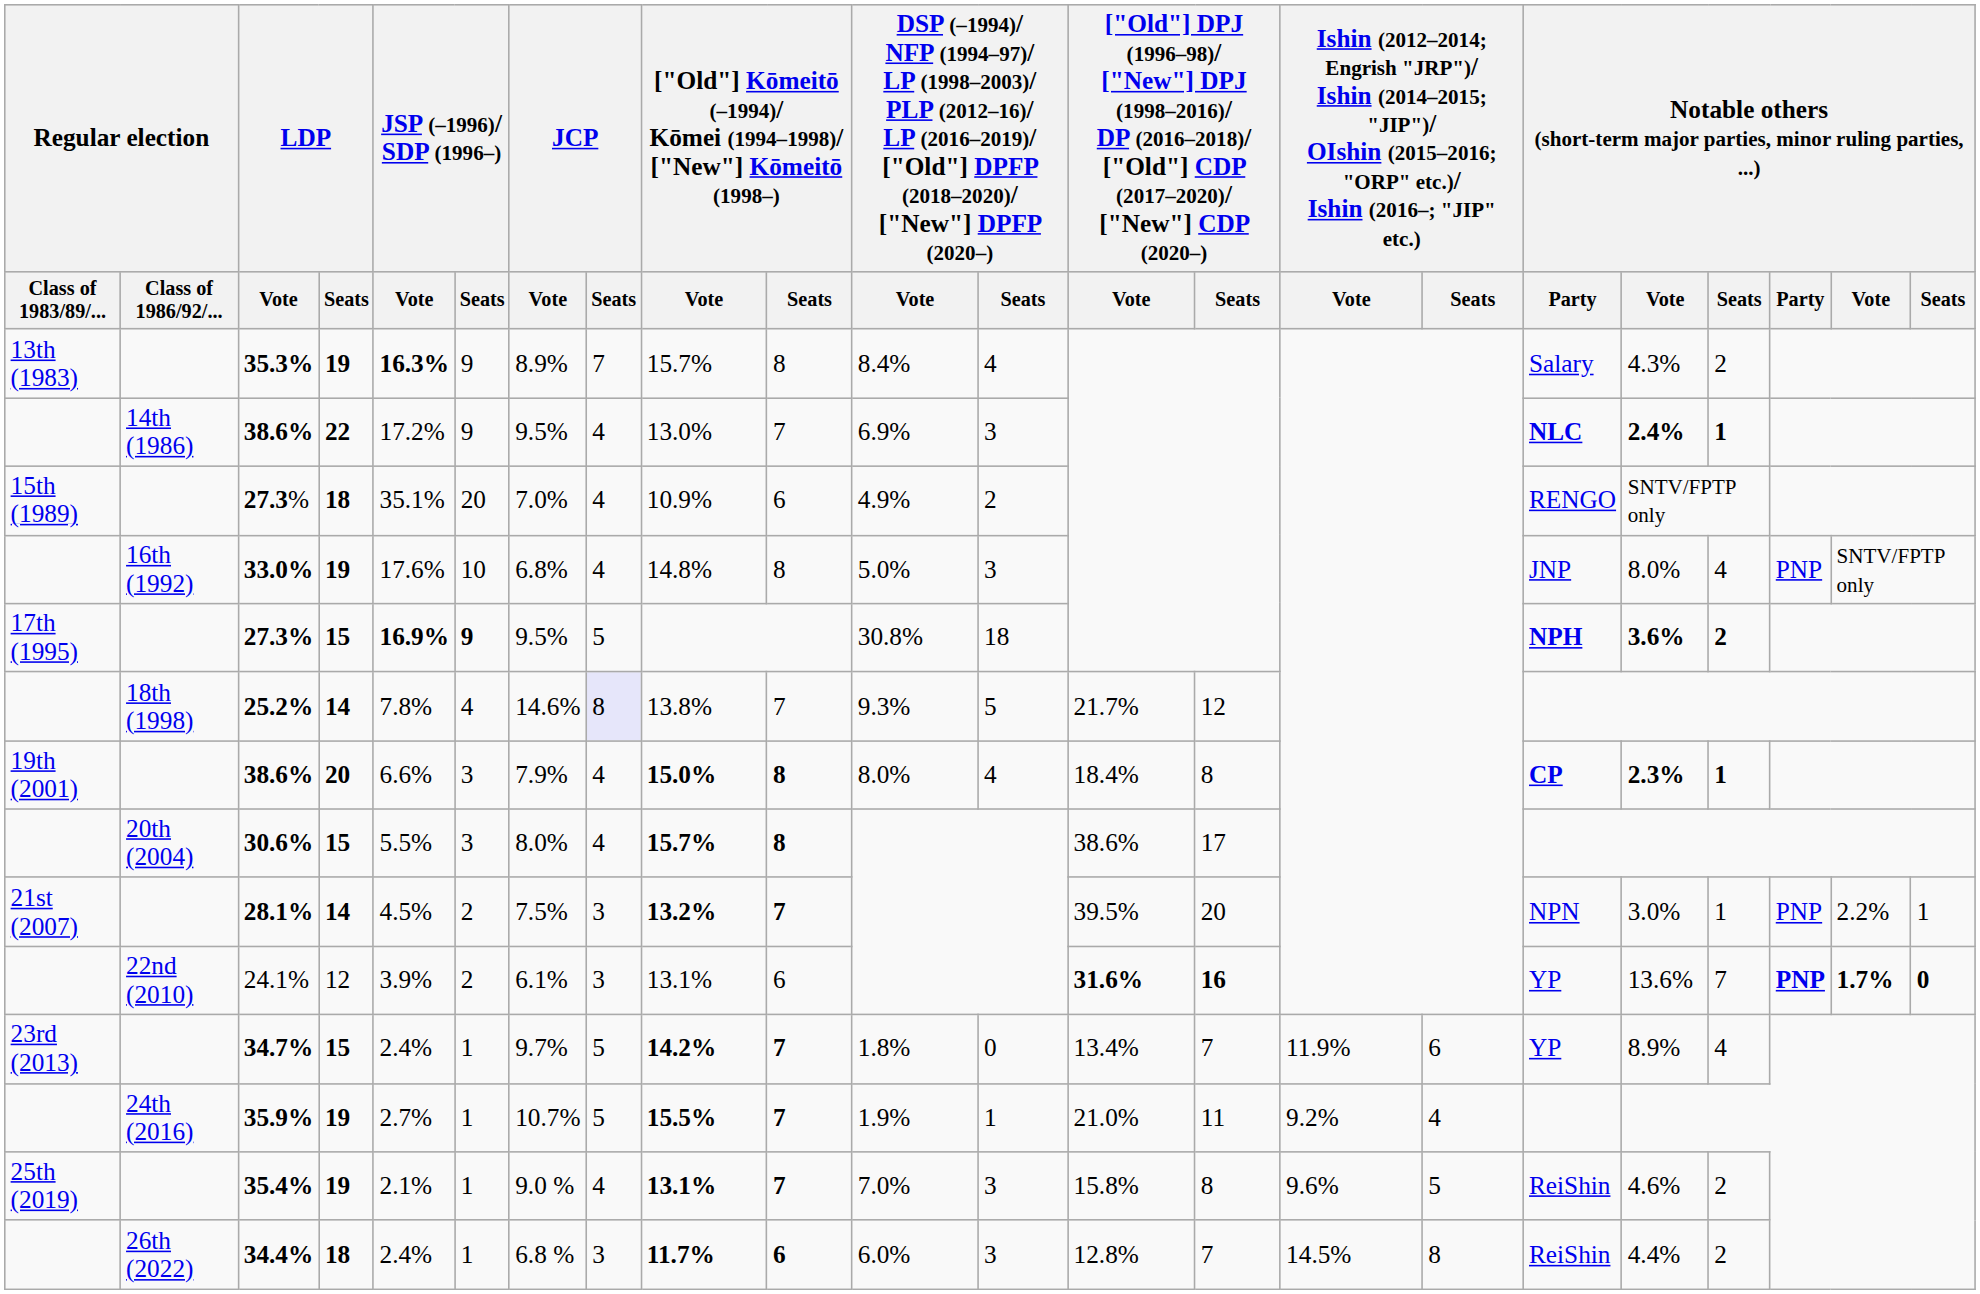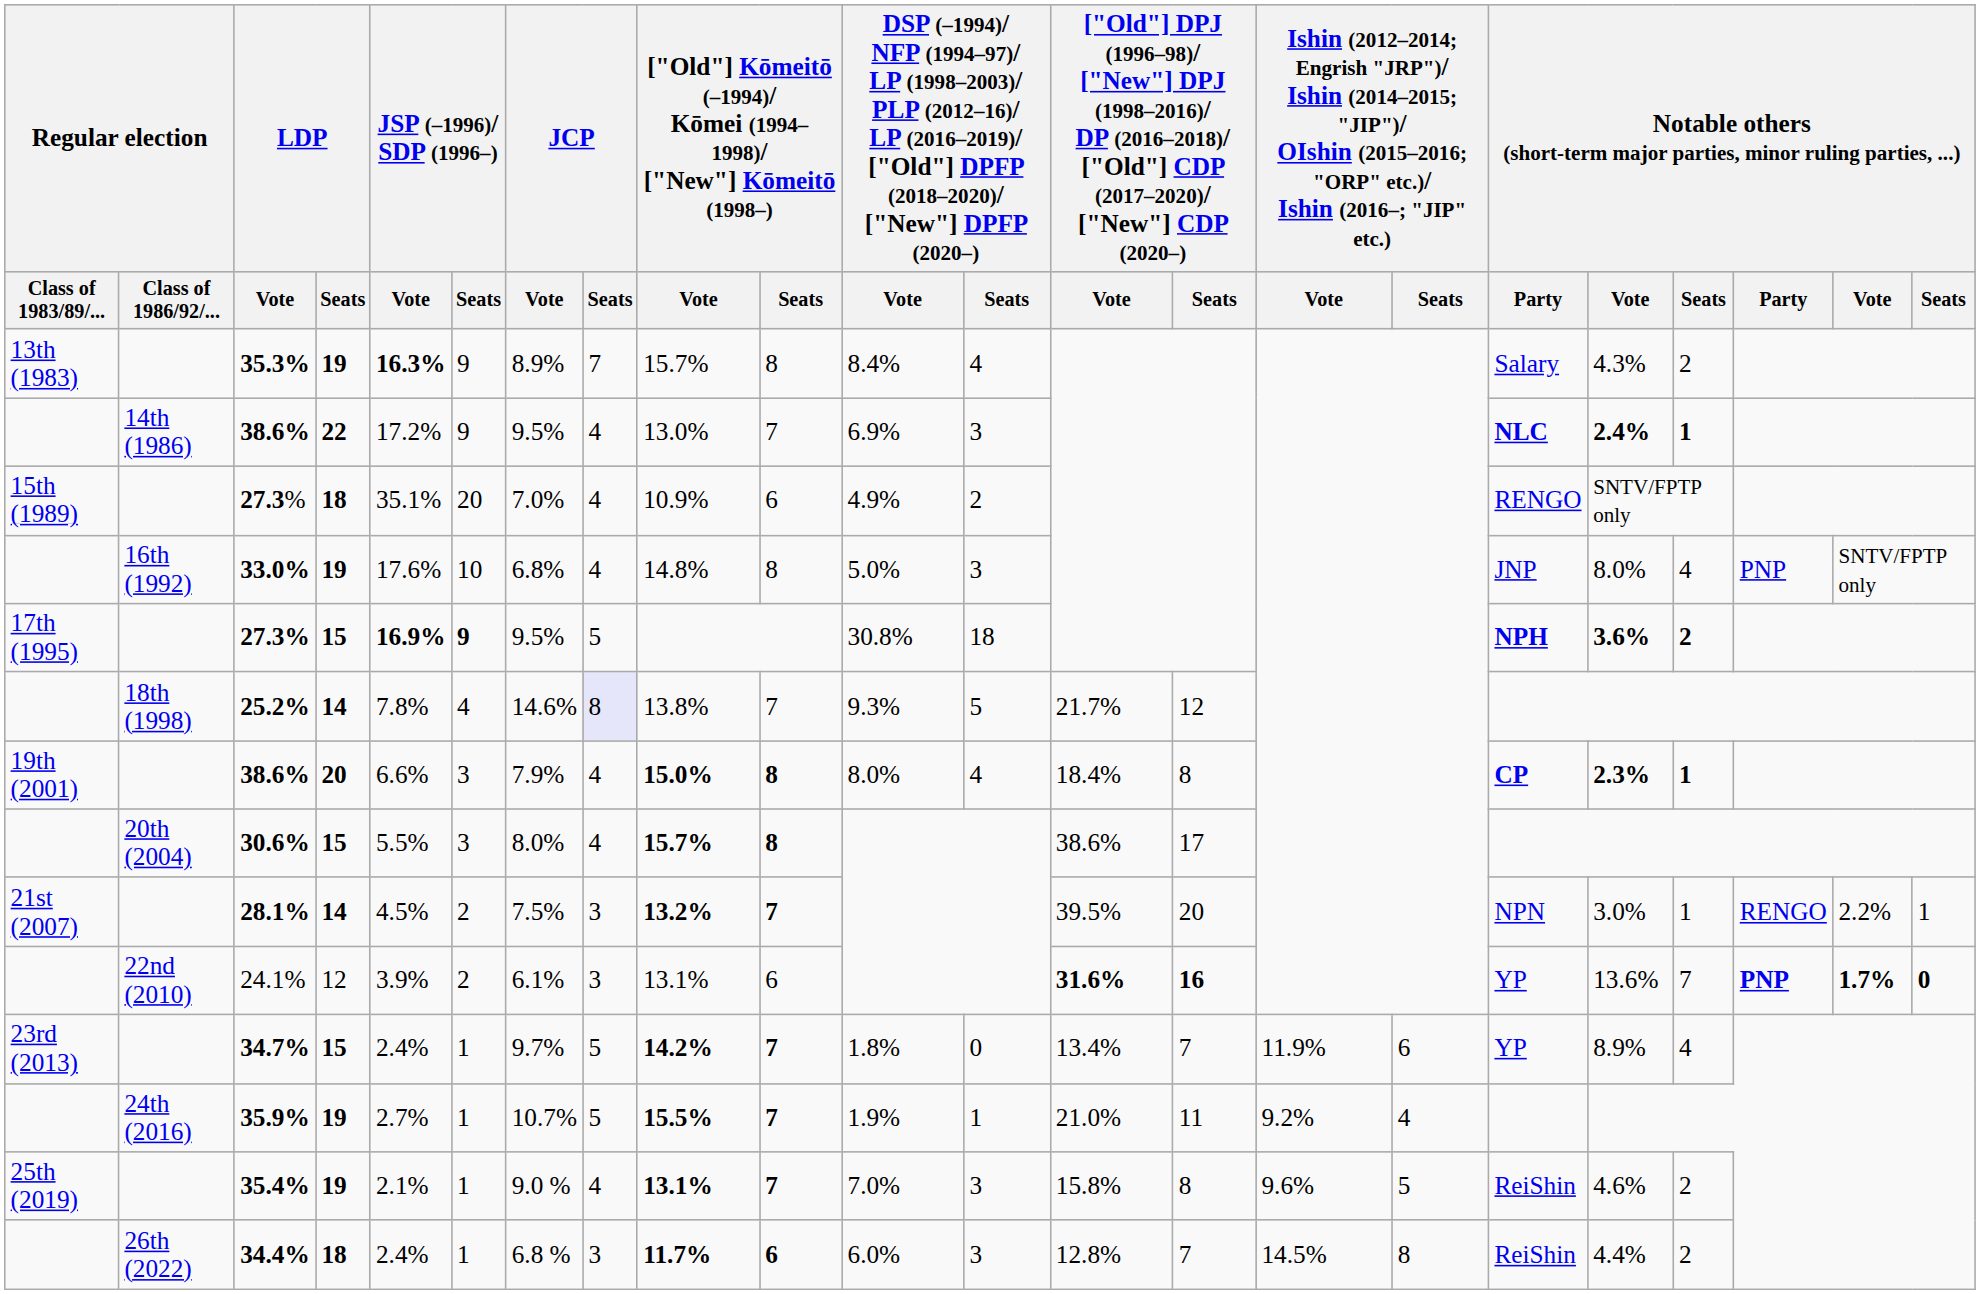 <table class="wikitable">
 <tr>
 <th colspan="2">Regular election</th>
 <th colspan="2"><a href='#'>LDP</a></th>
 <th colspan="2"><a href='#'>JSP</a> <small>(–1996)</small>/<br><a href='#'>SDP</a> <small>(1996–)</small></th>
 <th colspan="2"><a href='#'>JCP</a></th>
 <th colspan="2">["Old"] <a href='#'>Kōmeitō</a> <small>(–1994)</small>/<br>Kōmei <small>(1994–1998)</small>/<br>["New"] <a href='#'>Kōmeitō</a> <small>(1998–)</small></th>
 <th colspan="2"><a href='#'>DSP</a> <small>(–1994)</small>/<br><a href='#'>NFP</a> <small>(1994–97)</small>/<br><a href='#'>LP</a> <small>(1998–2003)</small>/<br><a href='#'>PLP</a> <small>(2012–16)</small>/<br><a href='#'>LP</a> <small>(2016–2019)</small>/<br>["Old"] <a href='#'>DPFP</a> <small>(2018–2020)</small>/<br>["New"] <a href='#'>DPFP</a> <small>(2020–)</small></th>
 <th colspan="2"><a href='#'>["Old"] DPJ</a> <small>(1996–98)</small>/<br><a href='#'>["New"] DPJ</a> <small>(1998–2016)</small>/<br><a href='#'>DP</a> <small>(2016–2018)</small>/<br>["Old"] <a href='#'>CDP</a> <small>(2017–2020)</small>/<br>["New"] <a href='#'>CDP</a> <small>(2020–)</small></th>
 <th colspan="2"><a href='#'>Ishin</a> <small>(2012–2014; Engrish "JRP")</small>/<br><a href='#'>Ishin</a> <small>(2014–2015; "JIP")</small>/<br><a href='#'>OIshin</a> <small>(2015–2016; "ORP" etc.)</small>/<br><a href='#'>Ishin</a> <small>(2016–; "JIP" etc.)</small></th>
 <th colspan="6">Notable others<br><small>(short-term major parties, minor ruling parties, ...)</small></th>
 </tr>
 <tr style="font-size: 80%;">
 <th>Class of<br>1983/89/...</th>
 <th>Class of<br>1986/92/...</th>
 <th>Vote</th>
 <th>Seats</th>
 <th>Vote</th>
 <th>Seats</th>
 <th>Vote</th>
 <th>Seats</th>
 <th>Vote</th>
 <th>Seats</th>
 <th>Vote</th>
 <th>Seats</th>
 <th>Vote</th>
 <th>Seats</th>
 <th>Vote</th>
 <th>Seats</th>
 <th>Party</th>
 <th>Vote</th>
 <th>Seats</th>
 <th>Party</th>
 <th>Vote</th>
 <th>Seats</th>
 </tr>
 <tr>
 <td><a href='#'>13th (1983)</a></td>
 <td></td>
 <td><strong>35.3%</strong></td>
 <td><strong>19</strong></td>
 <td><strong>16.3%</strong></td>
 <td>9</td>
 <td>8.9%</td>
 <td>7</td>
 <td>15.7%</td>
 <td>8</td>
 <td>8.4%</td>
 <td>4</td>
 <td colspan="2" rowspan="5"></td>
 <td colspan="2" rowspan="10"></td>
 <td><a href='#'>Salary</a></td>
 <td>4.3%</td>
 <td>2</td>
 <td colspan="3"></td>
 </tr>
 <tr>
 <td></td>
 <td><a href='#'>14th (1986)</a></td>
 <td><strong>38.6%</strong></td>
 <td><strong>22</strong></td>
 <td>17.2%</td>
 <td>9</td>
 <td>9.5%</td>
 <td>4</td>
 <td>13.0%</td>
 <td>7</td>
 <td>6.9%</td>
 <td>3</td>
 <td><strong><a href='#'>NLC</a></strong></td>
 <td><strong>2.4%</strong></td>
 <td><strong>1</strong></td>
 <td colspan="3"></td>
 </tr>
 <tr>
 <td><a href='#'>15th (1989)</a></td>
 <td></td>
 <td><strong>27.3</strong>%</td>
 <td><strong>18</strong></td>
 <td>35.1%</td>
 <td>20</td>
 <td>7.0%</td>
 <td>4</td>
 <td>10.9%</td>
 <td>6</td>
 <td>4.9%</td>
 <td>2</td>
 <td><a href='#'>RENGO</a></td>
 <td colspan="2"><small>SNTV/FPTP only</small></td>
 <td colspan="3"></td>
 </tr>
 <tr>
 <td></td>
 <td><a href='#'>16th (1992)</a></td>
 <td><strong>33.0%</strong></td>
 <td><strong>19</strong></td>
 <td>17.6%</td>
 <td>10</td>
 <td>6.8%</td>
 <td>4</td>
 <td>14.8%</td>
 <td>8</td>
 <td>5.0%</td>
 <td>3</td>
 <td><a href='#'>JNP</a></td>
 <td>8.0%</td>
 <td>4</td>
 <td><a href='#'>PNP</a></td>
 <td colspan="2"><small>SNTV/FPTP only</small></td>
 </tr>
 <tr>
 <td><a href='#'>17th (1995)</a></td>
 <td></td>
 <td><strong>27.3%</strong></td>
 <td><strong>15</strong></td>
 <td><strong>16.9%</strong></td>
 <td><strong>9</strong></td>
 <td>9.5%</td>
 <td>5</td>
 <td colspan="2"></td>
 <td>30.8%</td>
 <td>18</td>
 <td><strong><a href='#'>NPH</a></strong></td>
 <td><strong>3.6%</strong></td>
 <td><strong>2</strong></td>
 </tr>
 <tr>
 <td></td>
 <td><a href='#'>18th (1998)</a></td>
 <td><strong>25.2%</strong></td>
 <td><strong>14</strong></td>
 <td>7.8%</td>
 <td>4</td>
 <td>14.6%</td>
 <td style="background: lavender;">8</td>
 <td>13.8%</td>
 <td>7</td>
 <td>9.3%</td>
 <td>5</td>
 <td>21.7%</td>
 <td>12</td>
 <td colspan="6"></td>
 </tr>
 <tr>
 <td><a href='#'>19th (2001)</a></td>
 <td></td>
 <td><strong>38.6%</strong></td>
 <td><strong>20</strong></td>
 <td>6.6%</td>
 <td>3</td>
 <td>7.9%</td>
 <td>4</td>
 <td><strong>15.0%</strong></td>
 <td><strong>8</strong></td>
 <td>8.0%</td>
 <td>4</td>
 <td>18.4%</td>
 <td>8</td>
 <td><strong><a href='#'>CP</a></strong></td>
 <td><strong>2.3%</strong></td>
 <td><strong>1</strong></td>
 <td colspan="3"></td>
 </tr>
 <tr>
 <td></td>
 <td><a href='#'>20th (2004)</a></td>
 <td><strong>30.6%</strong></td>
 <td><strong>15</strong></td>
 <td>5.5%</td>
 <td>3</td>
 <td>8.0%</td>
 <td>4</td>
 <td><strong>15.7%</strong></td>
 <td><strong>8</strong></td>
 <td colspan="2" rowspan="3"></td>
 <td>38.6%</td>
 <td>17</td>
 <td colspan="6"></td>
 </tr>
 <tr>
 <td><a href='#'>21st (2007)</a></td>
 <td></td>
 <td><strong>28.1%</strong></td>
 <td><strong>14</strong></td>
 <td>4.5%</td>
 <td>2</td>
 <td>7.5%</td>
 <td>3</td>
 <td><strong>13.2%</strong></td>
 <td><strong>7</strong></td>
 <td>39.5%</td>
 <td>20</td>
 <td><a href='#'>NPN</a></td>
 <td>3.0%</td>
 <td>1</td>
-<td><a href='#'>PNP</a></td>
+<td><a href='#'>RENGO</a></td>
 <td>2.2%</td>
 <td>1</td>
 </tr>
 <tr>
 <td></td>
 <td><a href='#'>22nd (2010)</a></td>
 <td>24.1%</td>
 <td>12</td>
 <td>3.9%</td>
 <td>2</td>
 <td>6.1%</td>
 <td>3</td>
 <td>13.1%</td>
 <td>6</td>
 <td><strong>31.6%</strong></td>
 <td><strong>16</strong></td>
 <td><a href='#'>YP</a></td>
 <td>13.6%</td>
 <td>7</td>
 <td><strong><a href='#'>PNP</a></strong></td>
 <td><strong>1.7%</strong></td>
 <td><strong>0</strong></td>
 </tr>
 <tr>
 <td><a href='#'>23rd (2013)</a></td>
 <td></td>
 <td><strong>34.7%</strong></td>
 <td><strong>15</strong></td>
 <td>2.4%</td>
 <td>1</td>
 <td>9.7%</td>
 <td>5</td>
 <td><strong>14.2%</strong></td>
 <td><strong>7</strong></td>
 <td>1.8%</td>
 <td>0</td>
 <td>13.4%</td>
 <td>7</td>
 <td>11.9%</td>
 <td>6</td>
 <td><a href='#'>YP</a></td>
 <td>8.9%</td>
 <td>4</td>
 </tr>
 <tr>
 <td></td>
 <td><a href='#'>24th (2016)</a></td>
 <td><strong>35.9%</strong></td>
 <td><strong>19</strong></td>
 <td>2.7%</td>
 <td>1</td>
 <td>10.7%</td>
 <td>5</td>
 <td><strong>15.5%</strong></td>
 <td><strong>7</strong></td>
 <td>1.9%</td>
 <td>1</td>
 <td>21.0%</td>
 <td>11</td>
 <td>9.2%</td>
 <td>4</td>
 <td></td>
 </tr>
 <tr>
 <td><a href='#'>25th (2019)</a></td>
 <td></td>
 <td><strong>35.4%</strong></td>
 <td><strong>19</strong></td>
 <td>2.1%</td>
 <td>1</td>
 <td>9.0 %</td>
 <td>4</td>
 <td><strong>13.1%</strong></td>
 <td><strong>7</strong></td>
 <td>7.0%</td>
 <td>3</td>
 <td>15.8%</td>
 <td>8</td>
 <td>9.6%</td>
 <td>5</td>
 <td><a href='#'>ReiShin</a></td>
 <td>4.6%</td>
 <td>2</td>
 </tr>
 <tr>
 <td></td>
 <td><a href='#'>26th (2022)</a></td>
 <td><strong>34.4%</strong></td>
 <td><strong>18</strong></td>
 <td>2.4%</td>
 <td>1</td>
 <td>6.8 %</td>
 <td>3</td>
 <td><strong>11.7%</strong></td>
 <td><strong>6</strong></td>
 <td>6.0%</td>
 <td>3</td>
 <td>12.8%</td>
 <td>7</td>
 <td>14.5%</td>
 <td>8</td>
 <td><a href='#'>ReiShin</a></td>
 <td>4.4%</td>
 <td>2</td>
 </tr>
 </table>
